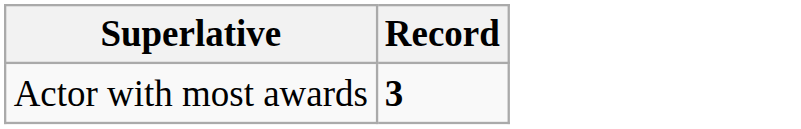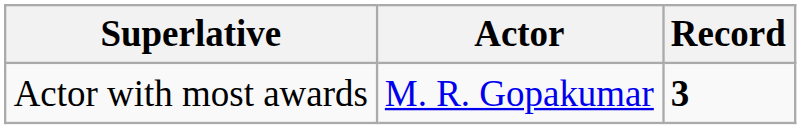 <table class="wikitable sortable mw-collapsible">
 <tr>
 <th>Superlative</th>
+<th>Actor</th>
 <th>Record</th>
 </tr>
 <tr>
 <td>Actor with most awards</td>
+<td><a href='#'>M. R. Gopakumar</a></td>
 <td><strong>3</strong></td>
 </tr>
 </table>
